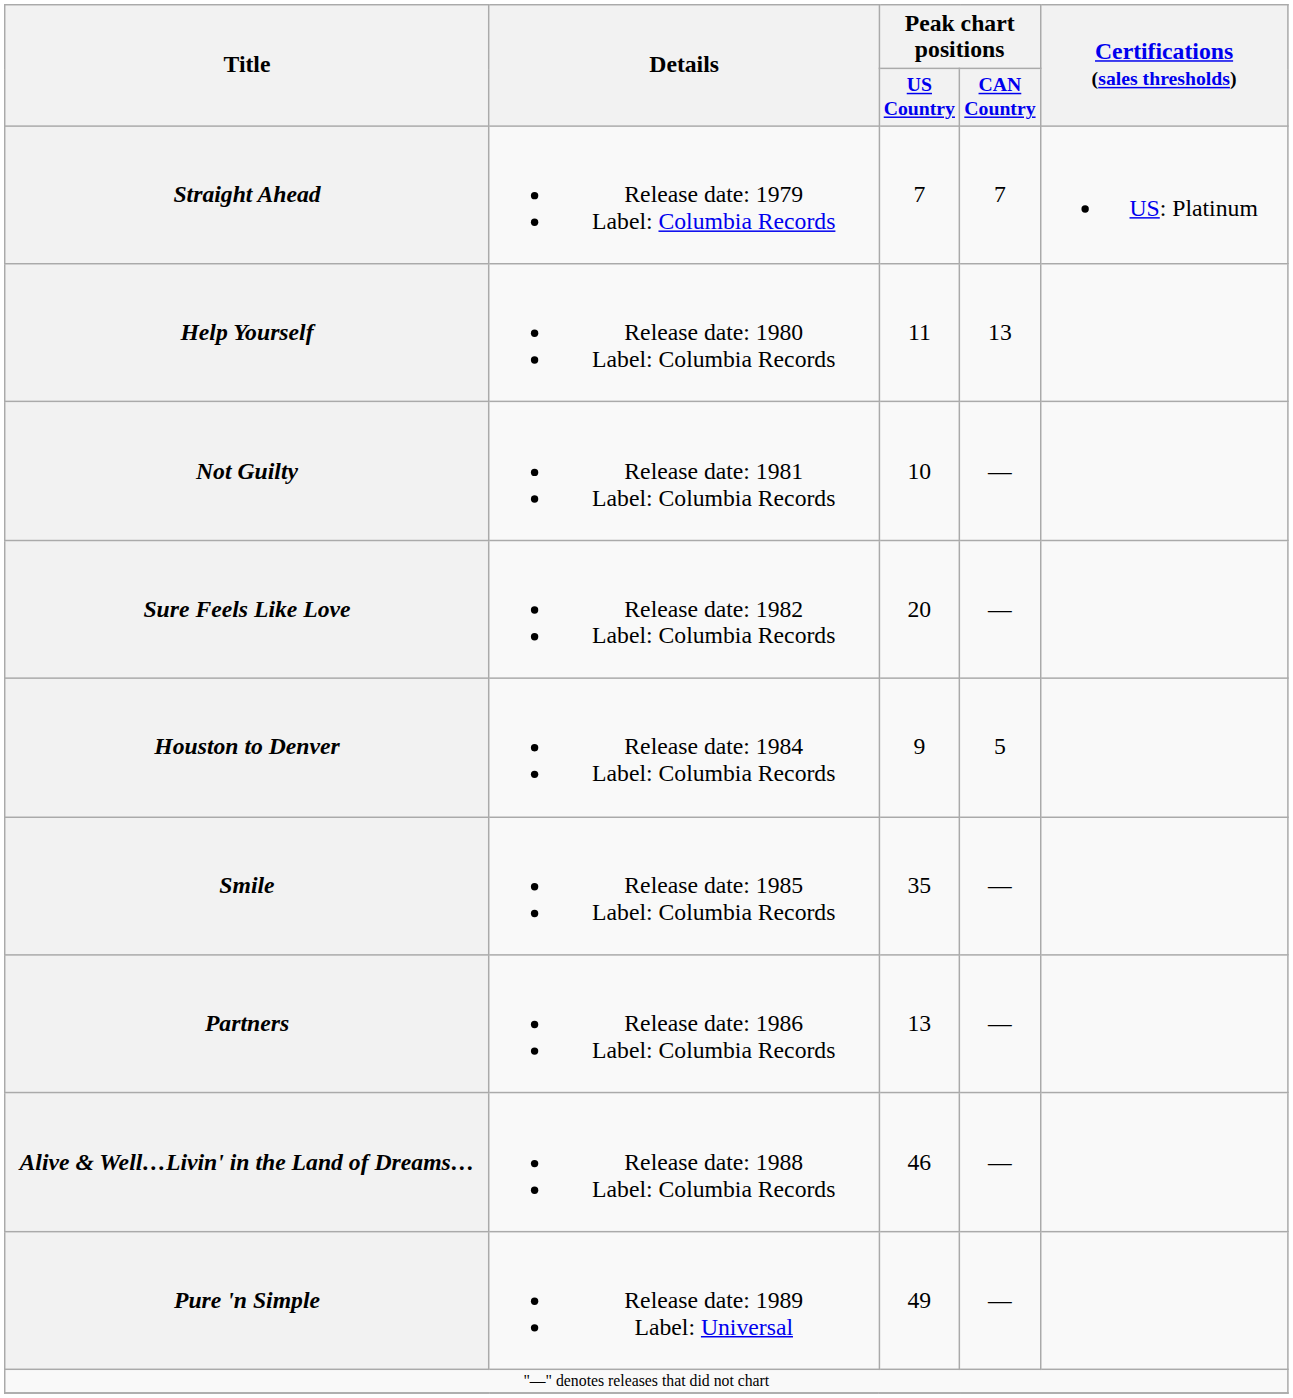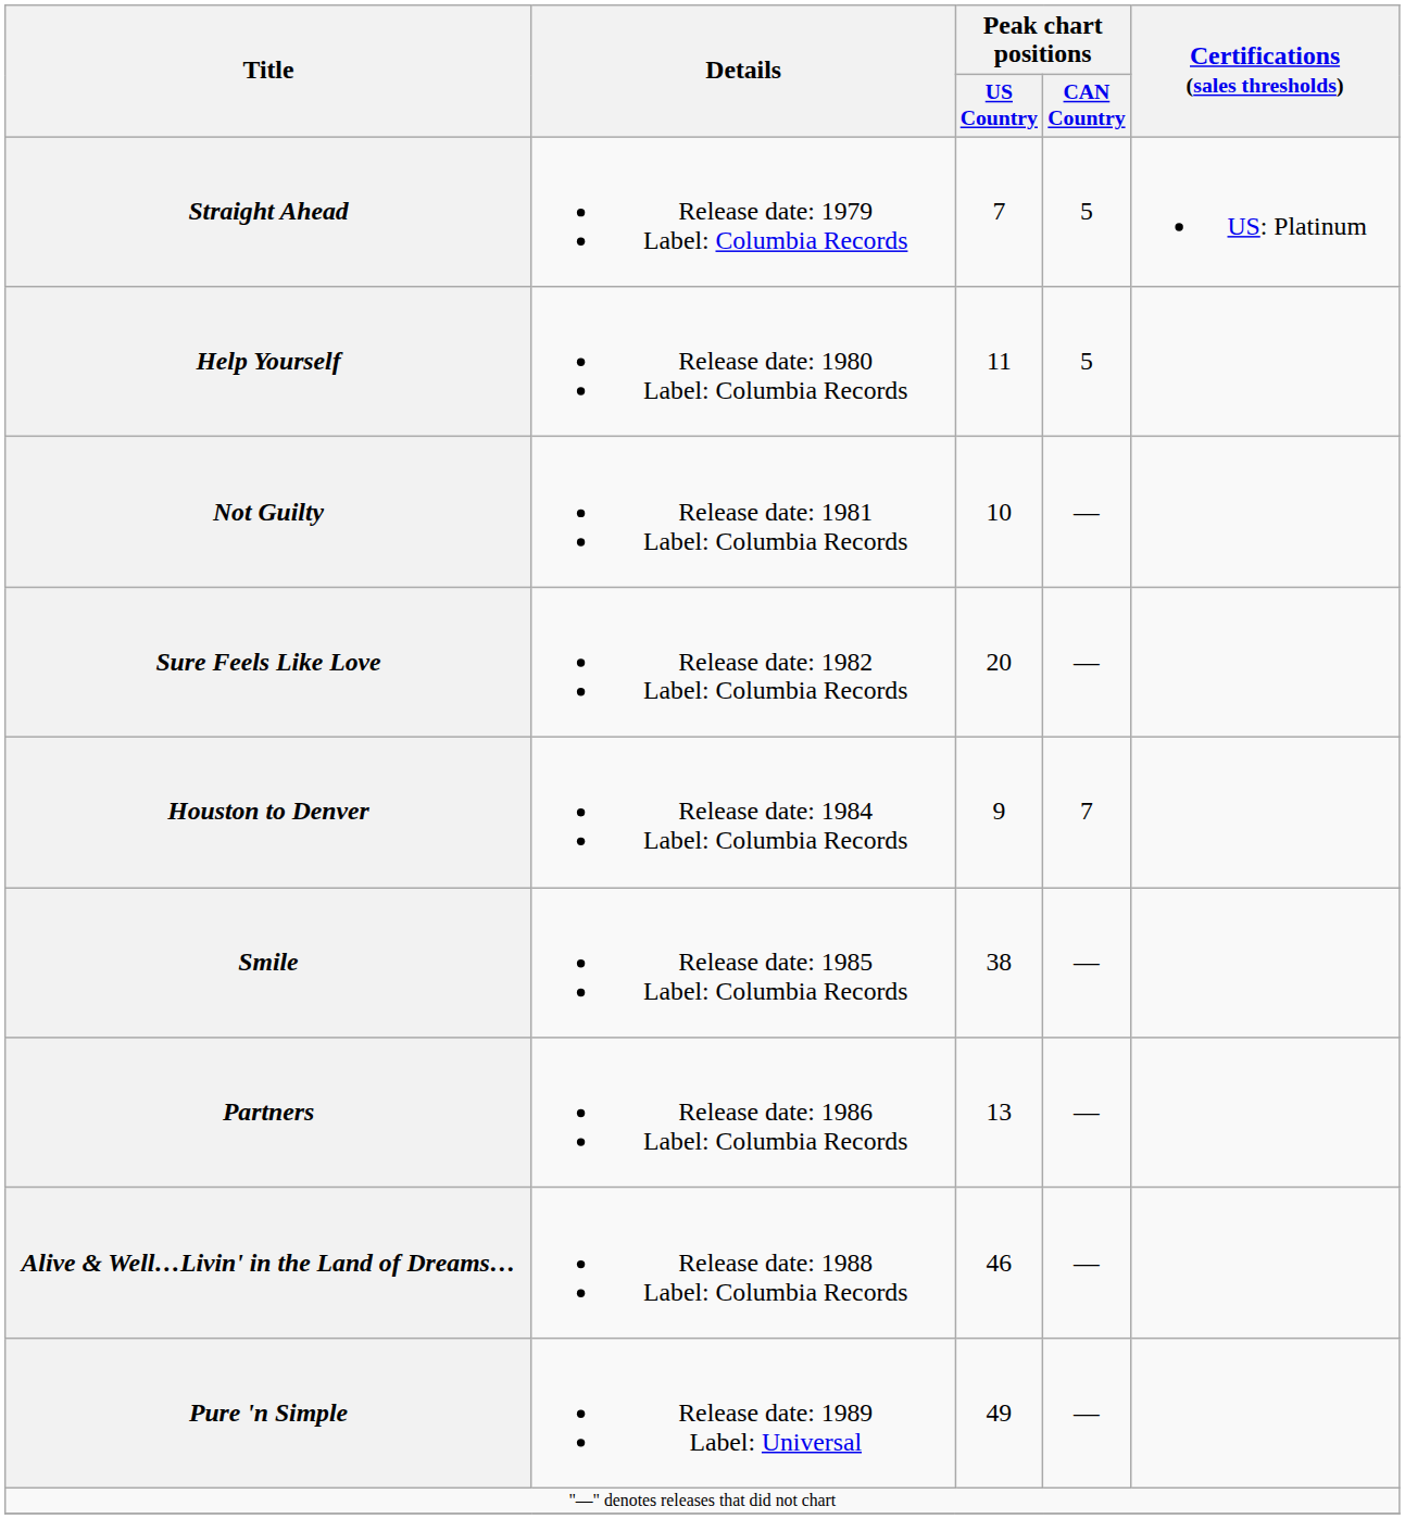 <table class="wikitable plainrowheaders" style="text-align:center;">
 <tr>
 <th rowspan="2" style="width:20em;">Title</th>
 <th rowspan="2" style="width:16em;">Details</th>
 <th colspan="2">Peak chart<br>positions</th>
 <th rowspan="2" style="width:10em;"><a href='#'>Certifications</a><br><small>(<a href='#'>sales thresholds</a>)</small></th>
 </tr>
 <tr style="font-size:smaller;">
 <th width="45"><a href='#'>US Country</a></th>
 <th width="45"><a href='#'>CAN Country</a></th>
 </tr>
 <tr>
 <th scope="row"><em>Straight Ahead</em></th>
 <td><br><ul><li>Release date: 1979</li><li>Label: <a href='#'>Columbia Records</a></li></ul></td>
 <td>7</td>
-<td>7</td>
+<td>5</td>
 <td><br><ul><li><a href='#'>US</a>: Platinum</li></ul></td>
 </tr>
 <tr>
 <th scope="row"><em>Help Yourself</em></th>
 <td><br><ul><li>Release date: 1980</li><li>Label: Columbia Records</li></ul></td>
 <td>11</td>
-<td>13</td>
+<td>5</td>
 <td></td>
 </tr>
 <tr>
 <th scope="row"><em>Not Guilty</em></th>
 <td><br><ul><li>Release date: 1981</li><li>Label: Columbia Records</li></ul></td>
 <td>10</td>
 <td>—</td>
 <td></td>
 </tr>
 <tr>
 <th scope="row"><em>Sure Feels Like Love</em></th>
 <td><br><ul><li>Release date: 1982</li><li>Label: Columbia Records</li></ul></td>
 <td>20</td>
 <td>—</td>
 <td></td>
 </tr>
 <tr>
 <th scope="row"><em>Houston to Denver</em></th>
 <td><br><ul><li>Release date: 1984</li><li>Label: Columbia Records</li></ul></td>
 <td>9</td>
-<td>5</td>
+<td>7</td>
 <td></td>
 </tr>
 <tr>
 <th scope="row"><em>Smile</em></th>
 <td><br><ul><li>Release date: 1985</li><li>Label: Columbia Records</li></ul></td>
-<td>35</td>
+<td>38</td>
 <td>—</td>
 <td></td>
 </tr>
 <tr>
 <th scope="row"><em>Partners</em></th>
 <td><br><ul><li>Release date: 1986</li><li>Label: Columbia Records</li></ul></td>
 <td>13</td>
 <td>—</td>
 <td></td>
 </tr>
 <tr>
 <th scope="row"><em>Alive & Well…Livin' in the Land of Dreams…</em></th>
 <td><br><ul><li>Release date: 1988</li><li>Label: Columbia Records</li></ul></td>
 <td>46</td>
 <td>—</td>
 <td></td>
 </tr>
 <tr>
 <th scope="row"><em>Pure 'n Simple</em></th>
 <td><br><ul><li>Release date: 1989</li><li>Label: <a href='#'>Universal</a></li></ul></td>
 <td>49</td>
 <td>—</td>
 <td></td>
 </tr>
 <tr>
 <td colspan="5" style="font-size:8pt">"—" denotes releases that did not chart</td>
 </tr>
 <tr>
 </tr>
 </table>
